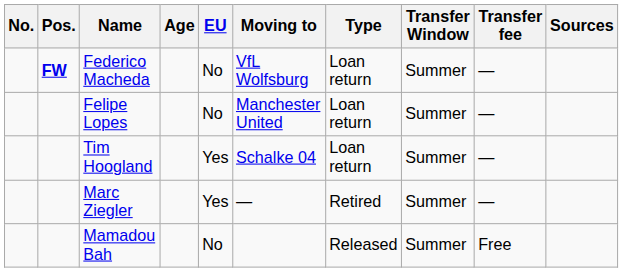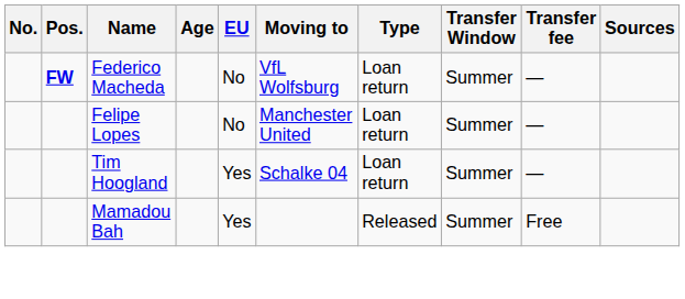 <table class="wikitable">
 <tr>
 <th>No.</th>
 <th>Pos.</th>
 <th>Name</th>
 <th>Age</th>
 <th><a href='#'>EU</a></th>
 <th>Moving to</th>
 <th>Type</th>
 <th>Transfer Window</th>
 <th>Transfer fee</th>
 <th>Sources</th>
 </tr>
 <tr>
 <td></td>
 <td><strong><a href='#'>FW</a></strong></td>
 <td><a href='#'>Federico Macheda</a></td>
 <td></td>
 <td>No</td>
 <td><a href='#'>VfL Wolfsburg</a></td>
 <td>Loan return</td>
 <td>Summer</td>
 <td>—</td>
 <td></td>
 </tr>
 <tr>
 <td></td>
 <td></td>
 <td><a href='#'>Felipe Lopes</a></td>
 <td></td>
 <td>No</td>
 <td><a href='#'>Manchester United</a></td>
 <td>Loan return</td>
 <td>Summer</td>
 <td>—</td>
 <td></td>
 </tr>
 <tr>
 <td></td>
 <td></td>
 <td><a href='#'>Tim Hoogland</a></td>
 <td></td>
 <td>Yes</td>
 <td><a href='#'>Schalke 04</a></td>
 <td>Loan return</td>
 <td>Summer</td>
 <td>—</td>
 <td></td>
 </tr>
 <tr>
 <td></td>
 <td></td>
-<td><a href='#'>Marc Ziegler</a></td>
+<td><a href='#'>Mamadou Bah</a></td>
 <td></td>
 <td>Yes</td>
-<td>—</td>
-<td>Retired</td>
-<td>Summer</td>
-<td>—</td>
-<td></td>
-</tr>
-<tr>
-<td></td>
-<td></td>
-<td><a href='#'>Mamadou Bah</a></td>
-<td></td>
-<td>No</td>
 <td></td>
 <td>Released</td>
 <td>Summer</td>
 <td>Free</td>
 </tr>
 </table>
